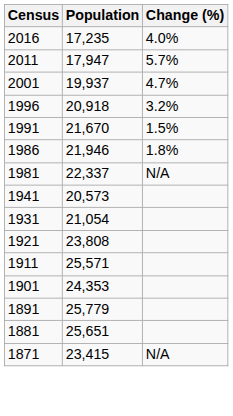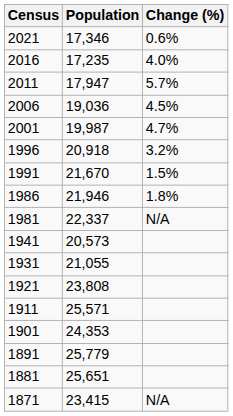 <table class="wikitable">
 <tr>
 <th>Census</th>
 <th>Population</th>
 <th>Change (%)</th>
+</tr>
+<tr>
+<td>2021</td>
+<td>17,346</td>
+<td>0.6%</td>
 </tr>
 <tr>
 <td>2016</td>
 <td>17,235</td>
 <td>4.0%</td>
 </tr>
 <tr>
 <td>2011</td>
 <td>17,947</td>
 <td>5.7%</td>
 </tr>
 <tr>
+<td>2006</td>
+<td>19,036</td>
+<td>4.5%</td>
+</tr>
+<tr>
 <td>2001</td>
-<td>19,937</td>
+<td>19,987</td>
 <td>4.7%</td>
 </tr>
 <tr>
 <td>1996</td>
 <td>20,918</td>
 <td>3.2%</td>
 </tr>
 <tr>
 <td>1991</td>
 <td>21,670</td>
 <td>1.5%</td>
 </tr>
 <tr>
 <td>1986</td>
 <td>21,946</td>
 <td>1.8%</td>
 </tr>
 <tr>
 <td>1981</td>
 <td>22,337</td>
 <td>N/A</td>
 </tr>
 <tr>
 <td>1941</td>
 <td>20,573</td>
 <td></td>
 </tr>
 <tr>
 <td>1931</td>
-<td>21,054</td>
+<td>21,055</td>
 <td></td>
 </tr>
 <tr>
 <td>1921</td>
 <td>23,808</td>
 <td></td>
 </tr>
 <tr>
 <td>1911</td>
 <td>25,571</td>
 <td></td>
 </tr>
 <tr>
 <td>1901</td>
 <td>24,353</td>
 <td></td>
 </tr>
 <tr>
 <td>1891</td>
 <td>25,779</td>
 <td></td>
 </tr>
 <tr>
 <td>1881</td>
 <td>25,651</td>
 <td></td>
 </tr>
 <tr>
 <td>1871</td>
 <td>23,415</td>
 <td>N/A</td>
 </tr>
 </table>
